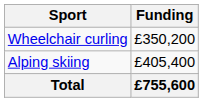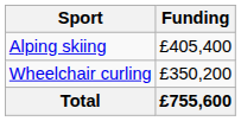 <table class="wikitable" style="text-align:centre;">
 <tr>
 <th>Sport</th>
 <th>Funding</th>
 </tr>
 <tr>
+<td><a href='#'>Alping skiing</a></td>
+<td style="text-align:center;">£405,400</td>
+</tr>
+<tr>
 <td><a href='#'>Wheelchair curling</a></td>
 <td style="text-align:center;">£350,200</td>
-</tr>
-<tr>
-<td><a href='#'>Alping skiing</a></td>
-<td style="text-align:center;">£405,400</td>
 </tr>
 <tr class="sortbottom">
 <th>Total</th>
 <th style="text-align:center;">£755,600</th>
 </tr>
 </table>
